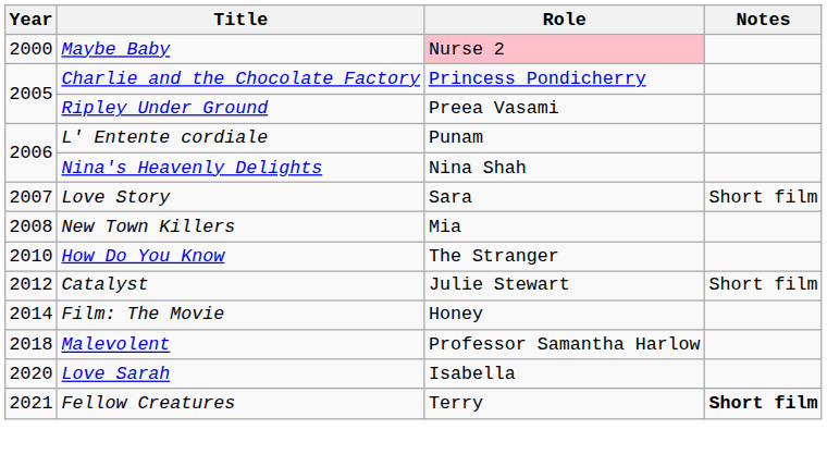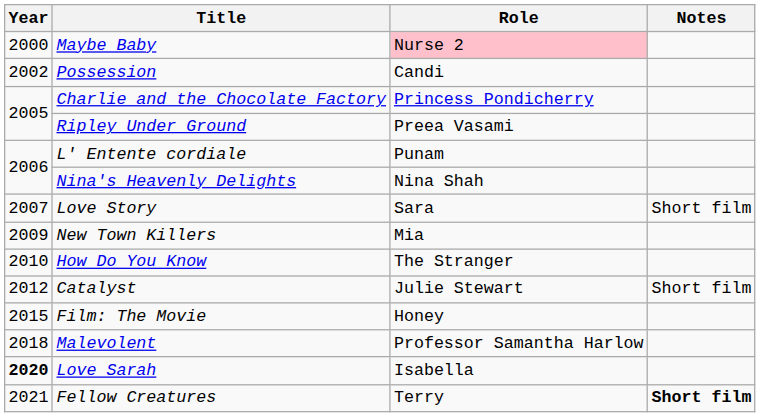 <table class="wikitable">
 <tr>
 <th>Year</th>
 <th>Title</th>
 <th>Role</th>
 <th>Notes</th>
 </tr>
 <tr>
 <td>2000</td>
 <td><em><a href='#'>Maybe Baby</a></em></td>
 <td style="background: pink;">Nurse 2</td>
+<td></td>
+</tr>
+<tr>
+<td>2002</td>
+<td><em><a href='#'>Possession</a></em></td>
+<td>Candi</td>
 <td></td>
 </tr>
 <tr>
 <td rowspan="2">2005</td>
 <td><em><a href='#'>Charlie and the Chocolate Factory</a></em></td>
 <td><a href='#'>Princess Pondicherry</a></td>
 <td></td>
 </tr>
 <tr>
 <td><em><a href='#'>Ripley Under Ground</a></em></td>
 <td>Preea Vasami</td>
 <td></td>
 </tr>
 <tr>
 <td rowspan="2">2006</td>
 <td><em>L' Entente cordiale</em></td>
 <td>Punam</td>
 <td></td>
 </tr>
 <tr>
 <td><em><a href='#'>Nina's Heavenly Delights</a></em></td>
 <td>Nina Shah</td>
 <td></td>
 </tr>
 <tr>
 <td>2007</td>
 <td><em>Love Story</em></td>
 <td>Sara</td>
 <td>Short film</td>
 </tr>
 <tr>
-<td>2008</td>
+<td>2009</td>
 <td><em>New Town Killers</em></td>
 <td>Mia</td>
 <td></td>
 </tr>
 <tr>
 <td>2010</td>
 <td><em><a href='#'>How Do You Know</a></em></td>
 <td>The Stranger</td>
 <td></td>
 </tr>
 <tr>
 <td>2012</td>
 <td><em>Catalyst</em></td>
 <td>Julie Stewart</td>
 <td>Short film</td>
 </tr>
 <tr>
-<td>2014</td>
+<td>2015</td>
 <td><em>Film: The Movie</em></td>
 <td>Honey</td>
 <td></td>
 </tr>
 <tr>
 <td>2018</td>
 <td><em><a href='#'>Malevolent</a></em></td>
 <td>Professor Samantha Harlow</td>
 <td></td>
 </tr>
 <tr>
-<td>2020</td>
+<td><strong>2020</strong></td>
 <td><em><a href='#'>Love Sarah</a></em></td>
 <td>Isabella</td>
 <td></td>
 </tr>
 <tr>
 <td>2021</td>
 <td><em>Fellow Creatures</em></td>
 <td>Terry</td>
 <td><strong>Short film</strong></td>
 </tr>
 </table>
